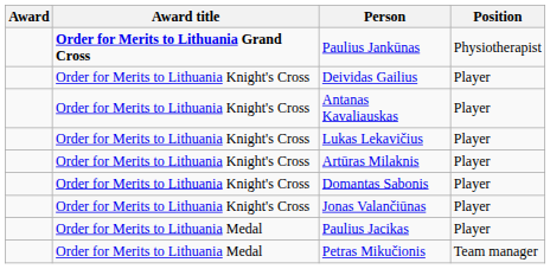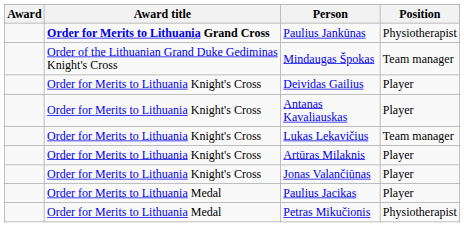 <table class="wikitable">
 <tr>
 <th>Award</th>
 <th>Award title</th>
 <th>Person</th>
 <th>Position</th>
 </tr>
 <tr>
 <td></td>
 <td><strong><a href='#'>Order for Merits to Lithuania</a> Grand Cross</strong></td>
 <td><a href='#'>Paulius Jankūnas</a></td>
 <td>Physiotherapist</td>
+</tr>
+<tr>
+<td></td>
+<td><a href='#'>Order of the Lithuanian Grand Duke Gediminas</a> Knight's Cross</td>
+<td><a href='#'>Mindaugas Špokas</a></td>
+<td>Team manager</td>
 </tr>
 <tr>
 <td></td>
 <td><a href='#'>Order for Merits to Lithuania</a> Knight's Cross</td>
 <td><a href='#'>Deividas Gailius</a></td>
 <td>Player</td>
 </tr>
 <tr>
 <td></td>
 <td><a href='#'>Order for Merits to Lithuania</a> Knight's Cross</td>
 <td><a href='#'>Antanas Kavaliauskas</a></td>
 <td>Player</td>
 </tr>
 <tr>
 <td></td>
 <td><a href='#'>Order for Merits to Lithuania</a> Knight's Cross</td>
 <td><a href='#'>Lukas Lekavičius</a></td>
-<td>Player</td>
+<td>Team manager</td>
 </tr>
 <tr>
 <td></td>
 <td><a href='#'>Order for Merits to Lithuania</a> Knight's Cross</td>
 <td><a href='#'>Artūras Milaknis</a></td>
-<td>Player</td>
-</tr>
-<tr>
-<td></td>
-<td><a href='#'>Order for Merits to Lithuania</a> Knight's Cross</td>
-<td><a href='#'>Domantas Sabonis</a></td>
 <td>Player</td>
 </tr>
 <tr>
 <td></td>
 <td><a href='#'>Order for Merits to Lithuania</a> Knight's Cross</td>
 <td><a href='#'>Jonas Valančiūnas</a></td>
 <td>Player</td>
 </tr>
 <tr>
 <td></td>
 <td><a href='#'>Order for Merits to Lithuania</a> Medal</td>
 <td><a href='#'>Paulius Jacikas</a></td>
 <td>Player</td>
 </tr>
 <tr>
 <td></td>
 <td><a href='#'>Order for Merits to Lithuania</a> Medal</td>
 <td><a href='#'>Petras Mikučionis</a></td>
-<td>Team manager</td>
+<td>Physiotherapist</td>
 </tr>
 </table>
